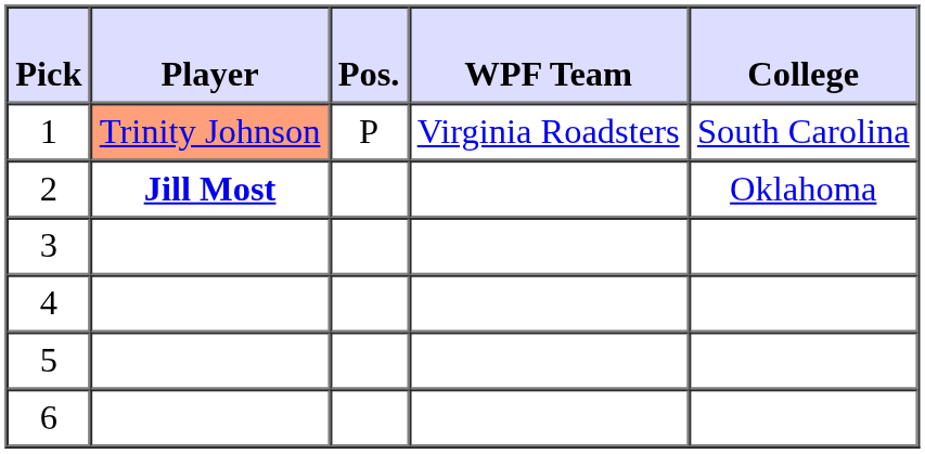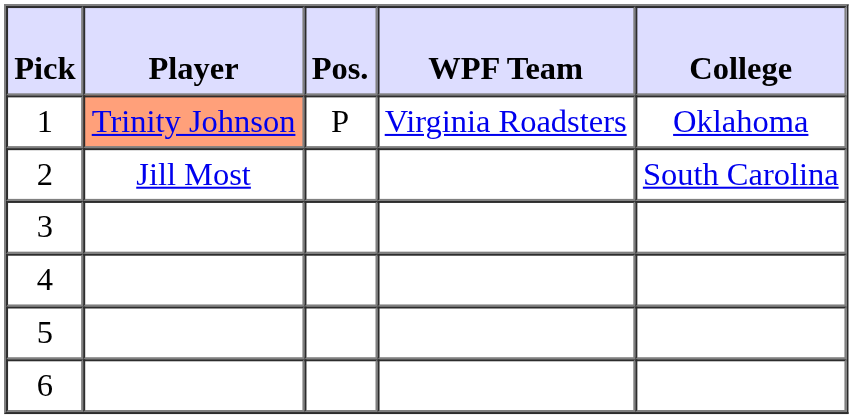 <table style="text-align: center" border="1" cellpadding="3" cellspacing="0">
 <tr>
 <th style="background:#ddf;"><br>Pick</th>
 <th style="background:#ddf;"><br>Player</th>
 <th style="background:#ddf;"><br>Pos.</th>
 <th style="background:#ddf;"><br>WPF Team</th>
 <th style="background:#ddf;"><br>College</th>
 </tr>
 <tr>
 </tr>
 <tr>
 <td>1</td>
 <td style="background: lightsalmon;"><a href='#'>Trinity Johnson</a></td>
 <td>P</td>
 <td><a href='#'>Virginia Roadsters</a></td>
-<td><a href='#'>South Carolina</a></td>
+<td><a href='#'>Oklahoma</a></td>
 </tr>
 <tr>
 <td>2</td>
-<td><strong><a href='#'>Jill Most</a></strong></td>
+<td><a href='#'>Jill Most</a></td>
 <td></td>
 <td></td>
-<td><a href='#'>Oklahoma</a></td>
+<td><a href='#'>South Carolina</a></td>
 </tr>
 <tr>
 <td>3</td>
 <td></td>
 <td></td>
 <td></td>
 <td></td>
 </tr>
 <tr>
 <td>4</td>
 <td></td>
 <td></td>
 <td></td>
 <td></td>
 </tr>
 <tr>
 <td>5</td>
 <td></td>
 <td></td>
 <td></td>
 <td></td>
 </tr>
 <tr>
 <td>6</td>
 <td></td>
 <td></td>
 <td></td>
 <td></td>
 </tr>
 </table>
